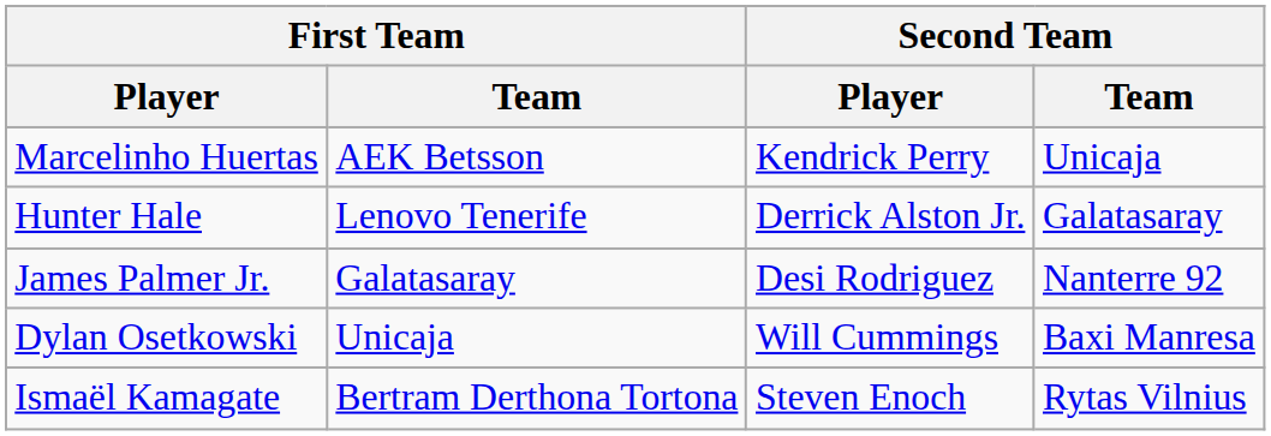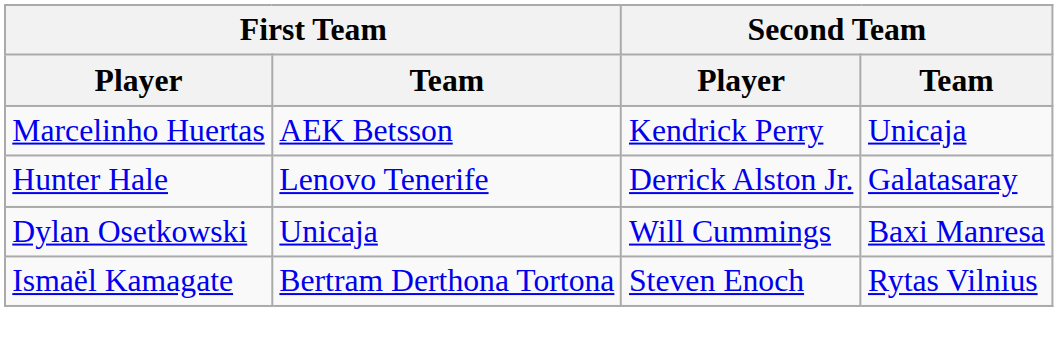 <table class="wikitable">
 <tr>
 <th colspan=2>First Team</th>
 <th colspan="2">Second Team</th>
 </tr>
 <tr>
 <th>Player</th>
 <th>Team</th>
 <th>Player</th>
 <th>Team</th>
 </tr>
 <tr>
 <td> <a href='#'>Marcelinho Huertas</a></td>
 <td> <a href='#'>AEK Betsson</a></td>
 <td> <a href='#'>Kendrick Perry</a></td>
 <td> <a href='#'>Unicaja</a></td>
 </tr>
 <tr>
 <td> <a href='#'>Hunter Hale</a></td>
 <td> <a href='#'>Lenovo Tenerife</a></td>
 <td> <a href='#'>Derrick Alston Jr.</a></td>
 <td> <a href='#'>Galatasaray</a></td>
 </tr>
 <tr>
-<td> <a href='#'>James Palmer Jr.</a></td>
-<td> <a href='#'>Galatasaray</a></td>
-<td> <a href='#'>Desi Rodriguez</a></td>
-<td> <a href='#'>Nanterre 92</a></td>
-</tr>
-<tr>
 <td> <a href='#'>Dylan Osetkowski</a></td>
 <td> <a href='#'>Unicaja</a></td>
 <td> <a href='#'>Will Cummings</a></td>
 <td> <a href='#'>Baxi Manresa</a></td>
 </tr>
 <tr>
 <td> <a href='#'>Ismaël Kamagate</a></td>
 <td> <a href='#'>Bertram Derthona Tortona</a></td>
 <td> <a href='#'>Steven Enoch</a></td>
 <td> <a href='#'>Rytas Vilnius</a></td>
 </tr>
 </table>
